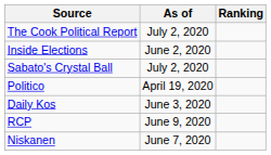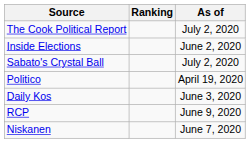 <table class="wikitable" style="text-align:center">
 <tr>
 <th>Source</th>
+<th>Ranking</th>
 <th>As of</th>
-<th>Ranking</th>
 </tr>
 <tr>
 <td align="left"><a href='#'>The Cook Political Report</a></td>
+<td></td>
 <td>July 2, 2020</td>
-<td></td>
 </tr>
 <tr>
 <td align="left"><a href='#'>Inside Elections</a></td>
+<td></td>
 <td>June 2, 2020</td>
-<td></td>
 </tr>
 <tr>
 <td align="left"><a href='#'>Sabato's Crystal Ball</a></td>
+<td></td>
 <td>July 2, 2020</td>
-<td></td>
 </tr>
 <tr>
 <td align="left"><a href='#'>Politico</a></td>
+<td></td>
 <td>April 19, 2020</td>
-<td></td>
 </tr>
 <tr>
 <td align="left"><a href='#'>Daily Kos</a></td>
+<td></td>
 <td>June 3, 2020</td>
-<td></td>
 </tr>
 <tr>
 <td align="left"><a href='#'>RCP</a></td>
+<td></td>
 <td>June 9, 2020</td>
-<td></td>
 </tr>
 <tr>
 <td align="left"><a href='#'>Niskanen</a></td>
+<td></td>
 <td>June 7, 2020</td>
-<td></td>
 </tr>
 </table>
